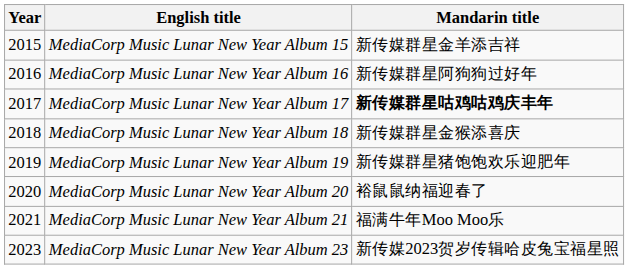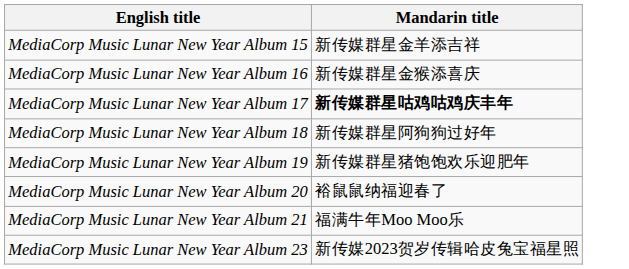 <table class="wikitable sortable">
 <tr>
-<th>Year</th>
 <th>English title</th>
 <th>Mandarin title</th>
 </tr>
 <tr>
-<td>2015</td>
 <td><em>MediaCorp Music Lunar New Year Album 15</em></td>
 <td>新传媒群星金羊添吉祥</td>
 </tr>
 <tr>
-<td>2016</td>
 <td><em>MediaCorp Music Lunar New Year Album 16</em></td>
-<td>新传媒群星阿狗狗过好年</td>
+<td>新传媒群星金猴添喜庆</td>
 </tr>
 <tr>
-<td>2017</td>
 <td><em>MediaCorp Music Lunar New Year Album 17</em></td>
 <td><strong>新传媒群星咕鸡咕鸡庆丰年</strong></td>
 </tr>
 <tr>
-<td>2018</td>
 <td><em>MediaCorp Music Lunar New Year Album 18</em></td>
-<td>新传媒群星金猴添喜庆</td>
+<td>新传媒群星阿狗狗过好年</td>
 </tr>
 <tr>
-<td>2019</td>
 <td><em>MediaCorp Music Lunar New Year Album 19</em></td>
 <td>新传媒群星猪饱饱欢乐迎肥年</td>
 </tr>
 <tr>
-<td>2020</td>
 <td><em>MediaCorp Music Lunar New Year Album 20</em></td>
 <td>裕鼠鼠纳福迎春了</td>
 </tr>
 <tr>
-<td>2021</td>
 <td><em>MediaCorp Music Lunar New Year Album 21</em></td>
 <td>福满牛年Moo Moo乐</td>
 </tr>
 <tr>
-<td>2023</td>
 <td><em>MediaCorp Music Lunar New Year Album 23</em></td>
 <td>新传媒2023贺岁传辑哈皮兔宝福星照</td>
 </tr>
 </table>
